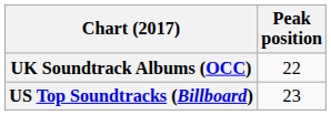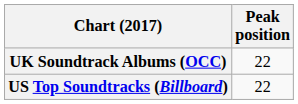 <table class="wikitable sortable plainrowheaders" style="text-align:center">
 <tr>
 <th scope="col">Chart (2017)</th>
 <th scope="col">Peak<br>position</th>
 </tr>
 <tr>
 <th scope="row">UK Soundtrack Albums (<a href='#'>OCC</a>)</th>
 <td>22</td>
 </tr>
 <tr>
 <th scope="row">US <a href='#'>Top Soundtracks</a> (<em><a href='#'>Billboard</a></em>)</th>
-<td>23</td>
+<td>22</td>
 </tr>
 </table>
